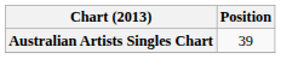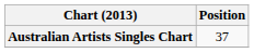 <table class="wikitable plainrowheaders" style="text-align:center;">
 <tr>
 <th scope="col">Chart (2013)</th>
 <th scope="col">Position</th>
 </tr>
 <tr>
 <th scope="row">Australian Artists Singles Chart</th>
-<td>39</td>
+<td>37</td>
 </tr>
 <tr>
 </tr>
 </table>
